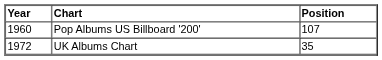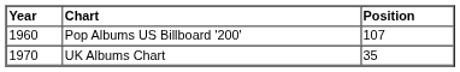 <table border=2 cellspacing=0 cellpadding=2 width="550px">
 <tr>
 <th align="left">Year</th>
 <th align="left">Chart</th>
 <th align="left">Position</th>
 </tr>
 <tr>
 <td align="left">1960</td>
 <td align="left">Pop Albums US Billboard '200'</td>
 <td align="left">107</td>
 </tr>
 <tr>
-<td align="left">1972</td>
+<td align="left">1970</td>
 <td align="left">UK Albums Chart</td>
 <td align="left">35</td>
 </tr>
 </table>
